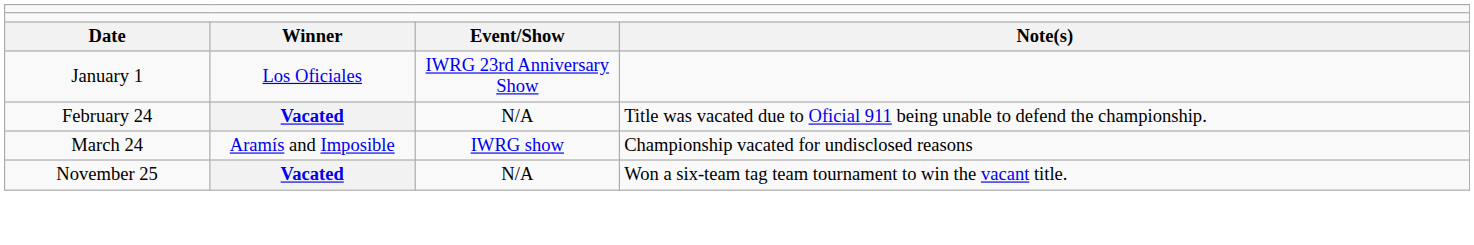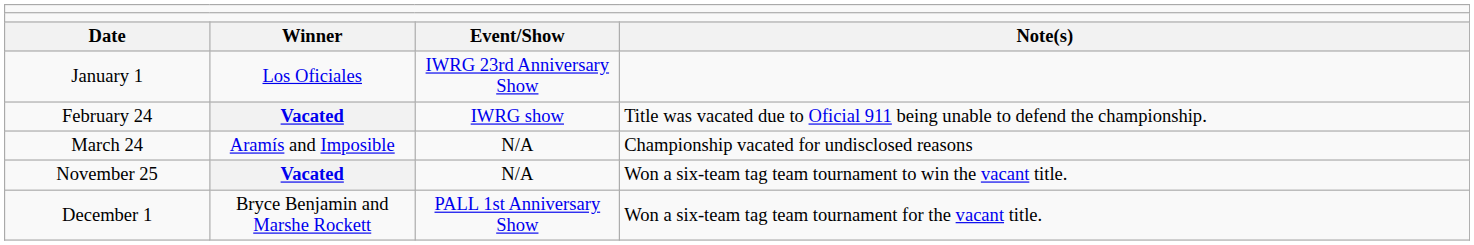 <table class="wikitable" style="text-align:center; width:100%;">
 <tr>
 <td colspan="4"></td>
 </tr>
 <tr>
 <td colspan="4"><strong></strong></td>
 </tr>
 <tr>
 <th width=14%>Date</th>
 <th width=14%>Winner</th>
 <th width=14%>Event/Show</th>
 <th width=58%>Note(s)</th>
 </tr>
 <tr>
 <td>January 1</td>
 <td><a href='#'>Los Oficiales</a><br></td>
 <td><a href='#'>IWRG 23rd Anniversary Show</a></td>
 <td></td>
 </tr>
 <tr>
 <td>February 24</td>
 <th><a href='#'>Vacated</a></th>
-<td>N/A</td>
+<td><a href='#'>IWRG show</a></td>
 <td align=left>Title was vacated due to <a href='#'>Oficial 911</a> being unable to defend the championship.</td>
 </tr>
 <tr>
 <td>March 24</td>
 <td><a href='#'>Aramís</a> and <a href='#'>Imposible</a></td>
-<td><a href='#'>IWRG show</a></td>
+<td>N/A</td>
 <td align=left>Championship vacated for undisclosed reasons</td>
 </tr>
 <tr>
 <td>November 25</td>
 <th><a href='#'>Vacated</a></th>
 <td>N/A</td>
 <td align=left>Won a six-team tag team tournament to win the <a href='#'>vacant</a> title.</td>
 </tr>
+<tr>
+<td>December 1</td>
+<td>Bryce Benjamin and <a href='#'>Marshe Rockett</a></td>
+<td><a href='#'>PALL 1st Anniversary Show</a></td>
+<td align=left>Won a six-team tag team tournament for the <a href='#'>vacant</a> title.</td>
+</tr>
 </table>
